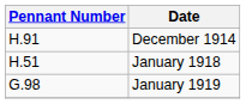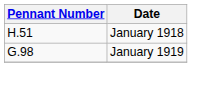 <table class="wikitable" style="text-align:left">
 <tr>
 <th><a href='#'>Pennant Number</a></th>
 <th>Date</th>
-</tr>
-<tr>
-<td>H.91</td>
-<td>December 1914</td>
 </tr>
 <tr>
 <td>H.51</td>
 <td>January 1918</td>
 </tr>
 <tr>
 <td>G.98</td>
 <td>January 1919</td>
 </tr>
 <tr>
 </tr>
 </table>
